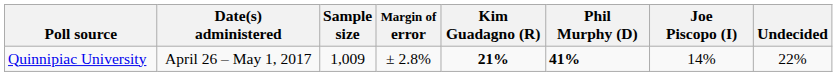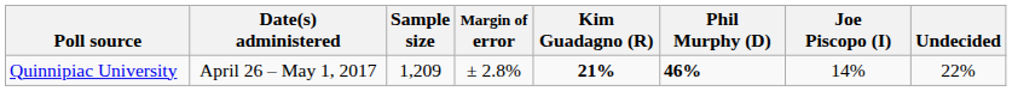 <table class="wikitable">
 <tr valign= bottom>
 <th style="width:150px;">Poll source</th>
 <th style="width:160px;">Date(s)<br>administered</th>
 <th>Sample<br>size</th>
 <th style="width:60px;"><small>Margin of</small><br>error</th>
 <th style="width:100px;">Kim<br>Guadagno (R)</th>
 <th style="width:100px;">Phil<br>Murphy (D)</th>
 <th style="width:100px;">Joe<br>Piscopo (I)</th>
 <th>Undecided</th>
 </tr>
 <tr>
 <td><a href='#'>Quinnipiac University</a></td>
 <td align=center>April 26 – May 1, 2017</td>
-<td align=center>1,009</td>
+<td align=center>1,209</td>
 <td align=center>± 2.8%</td>
 <td align=center><strong>21%</strong></td>
-<td><strong>41%</strong></td>
+<td><strong>46%</strong></td>
 <td align=center>14%</td>
 <td align=center>22%</td>
 </tr>
 </table>
